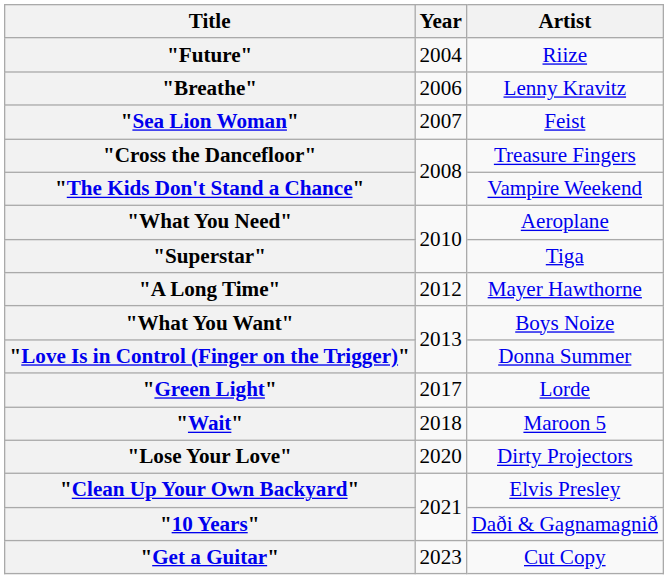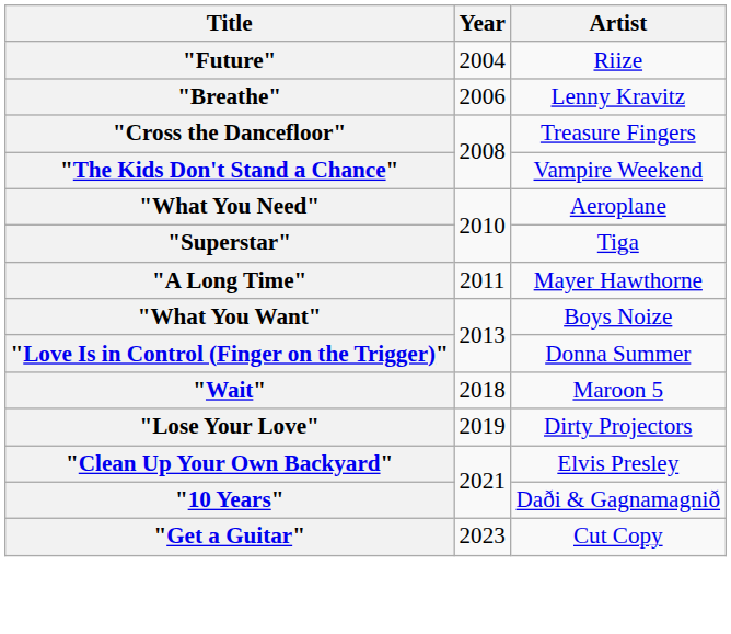 <table class="wikitable plainrowheaders" style="text-align:center;">
 <tr>
 <th scope="col">Title</th>
 <th scope="col">Year</th>
 <th scope="col">Artist</th>
 </tr>
 <tr>
 <th scope="row">"Future"</th>
 <td>2004</td>
 <td><a href='#'>Riize</a></td>
 </tr>
 <tr>
 <th scope="row">"Breathe"</th>
 <td>2006</td>
 <td><a href='#'>Lenny Kravitz</a></td>
-</tr>
-<tr>
-<th scope="row">"<a href='#'>Sea Lion Woman</a>"</th>
-<td>2007</td>
-<td><a href='#'>Feist</a></td>
 </tr>
 <tr>
 <th scope="row">"Cross the Dancefloor"</th>
 <td rowspan="2">2008</td>
 <td><a href='#'>Treasure Fingers</a></td>
 </tr>
 <tr>
 <th scope="row">"<a href='#'>The Kids Don't Stand a Chance</a>"</th>
 <td><a href='#'>Vampire Weekend</a></td>
 </tr>
 <tr>
 <th scope="row">"What You Need"</th>
 <td rowspan="2">2010</td>
 <td><a href='#'>Aeroplane</a></td>
 </tr>
 <tr>
 <th scope="row">"Superstar"</th>
 <td><a href='#'>Tiga</a></td>
 </tr>
 <tr>
 <th scope="row">"A Long Time"</th>
-<td>2012</td>
+<td>2011</td>
 <td><a href='#'>Mayer Hawthorne</a></td>
 </tr>
 <tr>
 <th scope="row">"What You Want"</th>
 <td rowspan="2">2013</td>
 <td><a href='#'>Boys Noize</a></td>
 </tr>
 <tr>
 <th scope="row">"<a href='#'>Love Is in Control (Finger on the Trigger)</a>"</th>
 <td><a href='#'>Donna Summer</a></td>
 </tr>
 <tr>
-<th scope="row">"<a href='#'>Green Light</a>"</th>
-<td>2017</td>
-<td><a href='#'>Lorde</a></td>
-</tr>
-<tr>
 <th scope="row">"<a href='#'>Wait</a>"</th>
 <td>2018</td>
 <td><a href='#'>Maroon 5</a></td>
 </tr>
 <tr>
 <th scope="row">"Lose Your Love"</th>
-<td>2020</td>
+<td>2019</td>
 <td><a href='#'>Dirty Projectors</a></td>
 </tr>
 <tr>
 <th scope="row">"<a href='#'>Clean Up Your Own Backyard</a>"</th>
 <td rowspan="2">2021</td>
 <td><a href='#'>Elvis Presley</a></td>
 </tr>
 <tr>
 <th scope="row">"<a href='#'>10 Years</a>"</th>
 <td><a href='#'>Daði & Gagnamagnið</a></td>
 </tr>
 <tr>
 <th scope="row">"<a href='#'>Get a Guitar</a>"</th>
 <td>2023</td>
 <td><a href='#'>Cut Copy</a></td>
 </tr>
 </table>
